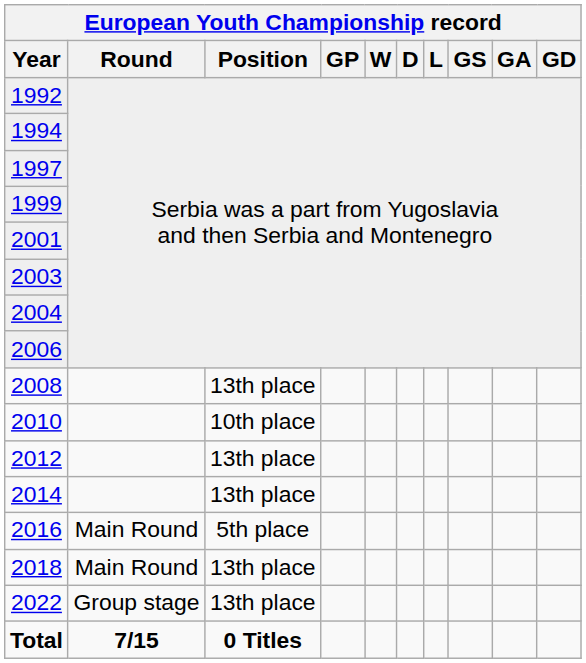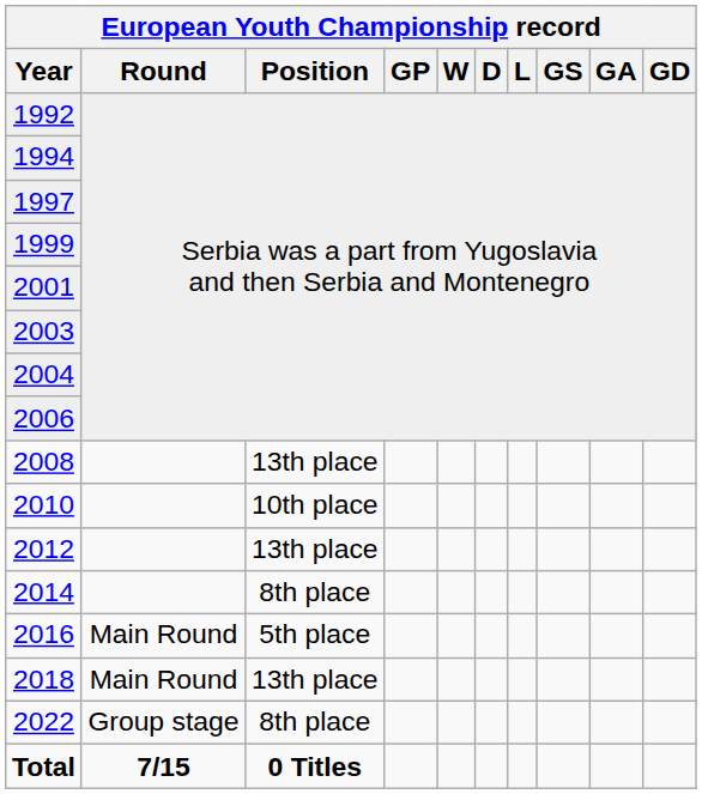 <table class="wikitable" style="text-align: center;">
 <tr>
 <th colspan=10><a href='#'>European Youth Championship</a> record</th>
 </tr>
 <tr>
 <th>Year</th>
 <th>Round</th>
 <th>Position</th>
 <th>GP</th>
 <th>W</th>
 <th>D</th>
 <th>L</th>
 <th>GS</th>
 <th>GA</th>
 <th>GD</th>
 </tr>
 <tr bgcolor=efefef>
 <td> <a href='#'>1992</a></td>
 <td colspan=10 rowspan=8>Serbia was a part from Yugoslavia<br> and then Serbia and Montenegro</td>
 </tr>
 <tr bgcolor=efefef>
 <td> <a href='#'>1994</a></td>
 </tr>
 <tr bgcolor=efefef>
 <td> <a href='#'>1997</a></td>
 </tr>
 <tr bgcolor=efefef>
 <td> <a href='#'>1999</a></td>
 </tr>
 <tr bgcolor=efefef>
 <td> <a href='#'>2001</a></td>
 </tr>
 <tr bgcolor=efefef>
 <td> <a href='#'>2003</a></td>
 </tr>
 <tr bgcolor=efefef>
 <td> <a href='#'>2004</a></td>
 </tr>
 <tr bgcolor=efefef>
 <td> <a href='#'>2006</a></td>
 </tr>
 <tr bgcolor=>
 <td> <a href='#'>2008</a></td>
 <td></td>
 <td>13th place</td>
 <td></td>
 <td></td>
 <td></td>
 <td></td>
 <td></td>
 <td></td>
 <td></td>
 </tr>
 <tr bgcolor=>
 <td> <a href='#'>2010</a></td>
 <td></td>
 <td>10th place</td>
 <td></td>
 <td></td>
 <td></td>
 <td></td>
 <td></td>
 <td></td>
 <td></td>
 </tr>
 <tr bgcolor=>
 <td> <a href='#'>2012</a></td>
 <td></td>
 <td>13th place</td>
 <td></td>
 <td></td>
 <td></td>
 <td></td>
 <td></td>
 <td></td>
 <td></td>
 </tr>
 <tr bgcolor=>
 <td> <a href='#'>2014</a></td>
 <td></td>
-<td>13th place</td>
+<td>8th place</td>
 <td></td>
 <td></td>
 <td></td>
 <td></td>
 <td></td>
 <td></td>
 <td></td>
 </tr>
 <tr bgcolor=>
 <td> <a href='#'>2016</a></td>
 <td>Main Round</td>
 <td>5th place</td>
 <td></td>
 <td></td>
 <td></td>
 <td></td>
 <td></td>
 <td></td>
 <td></td>
 </tr>
 <tr bgcolor=>
 <td> <a href='#'>2018</a></td>
 <td>Main Round</td>
 <td>13th place</td>
 <td></td>
 <td></td>
 <td></td>
 <td></td>
 <td></td>
 <td></td>
 <td></td>
 </tr>
 <tr>
 <td> <a href='#'>2022</a></td>
 <td>Group stage</td>
-<td>13th place</td>
+<td>8th place</td>
 <td></td>
 <td></td>
 <td></td>
 <td></td>
 <td></td>
 <td></td>
 <td></td>
 </tr>
 <tr>
 <td><strong>Total</strong></td>
 <td><strong>7/15</strong></td>
 <td><strong>0 Titles</strong></td>
 <td><strong> </strong></td>
 <td><strong> </strong></td>
 <td><strong> </strong></td>
 <td><strong> </strong></td>
 <td><strong> </strong></td>
 <td><strong> </strong></td>
 <td><strong> </strong></td>
 </tr>
 </table>
